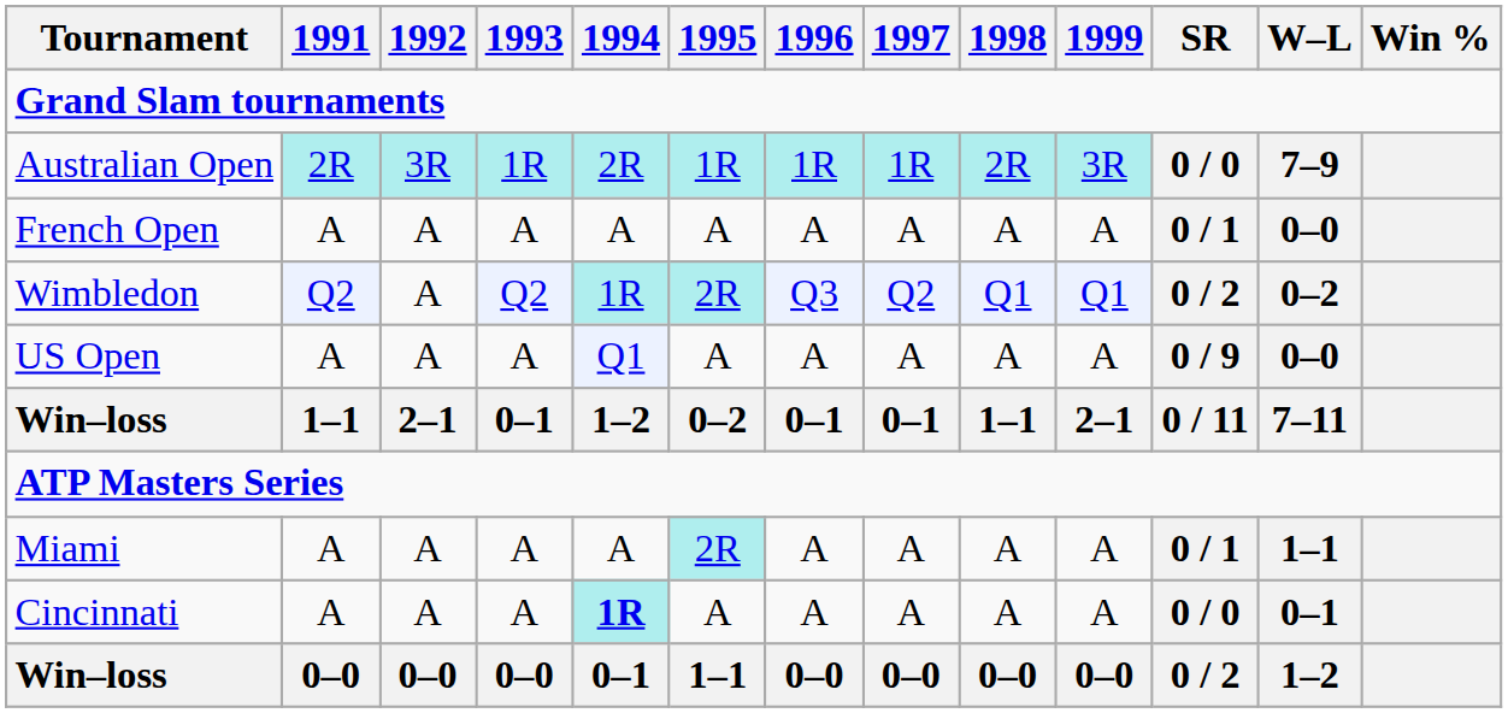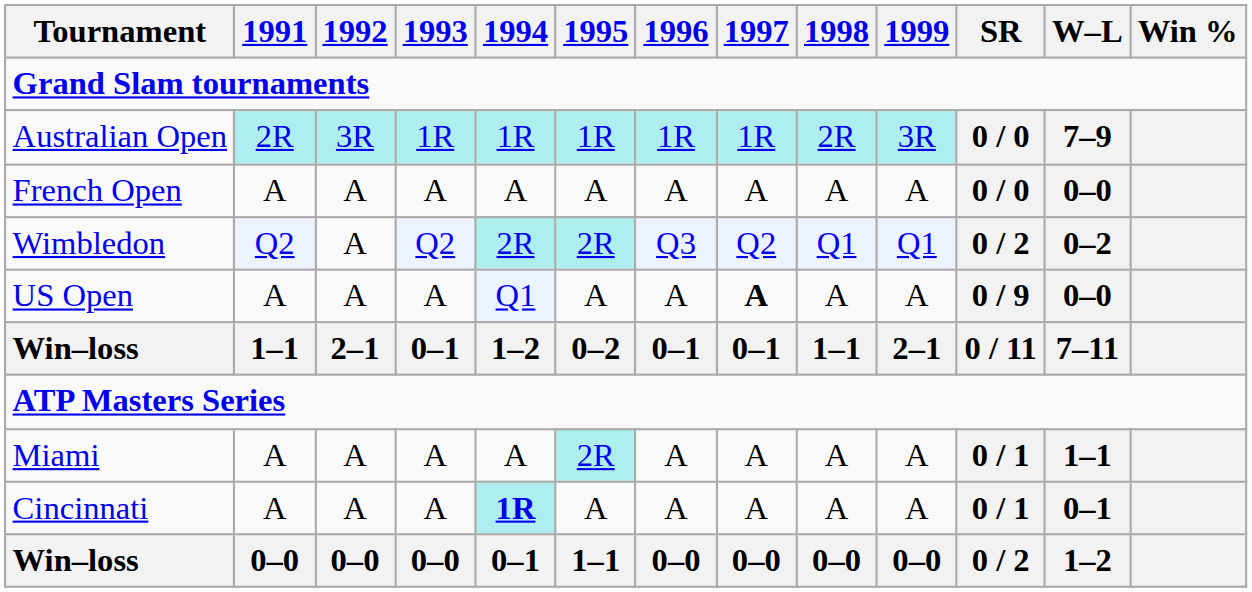 <table class=wikitable style=text-align:center;font-size:97%>
 <tr>
 <th>Tournament</th>
 <th><a href='#'>1991</a></th>
 <th><a href='#'>1992</a></th>
 <th><a href='#'>1993</a></th>
 <th><a href='#'>1994</a></th>
 <th><a href='#'>1995</a></th>
 <th><a href='#'>1996</a></th>
 <th><a href='#'>1997</a></th>
 <th><a href='#'>1998</a></th>
 <th><a href='#'>1999</a></th>
 <th>SR</th>
 <th>W–L</th>
 <th>Win %</th>
 </tr>
 <tr>
 <td colspan=23 align=left><strong><a href='#'>Grand Slam tournaments</a></strong></td>
 </tr>
 <tr>
 <td align=left><a href='#'>Australian Open</a></td>
 <td bgcolor=afeeee><a href='#'>2R</a></td>
 <td bgcolor=afeeee><a href='#'>3R</a></td>
 <td bgcolor=afeeee><a href='#'>1R</a></td>
-<td bgcolor=afeeee><a href='#'>2R</a></td>
+<td bgcolor=afeeee><a href='#'>1R</a></td>
 <td bgcolor=afeeee><a href='#'>1R</a></td>
 <td bgcolor=afeeee><a href='#'>1R</a></td>
 <td bgcolor=afeeee><a href='#'>1R</a></td>
 <td bgcolor=afeeee><a href='#'>2R</a></td>
 <td bgcolor=afeeee><a href='#'>3R</a></td>
 <th>0 / 0</th>
 <th>7–9</th>
 <th></th>
 </tr>
 <tr>
 <td align=left><a href='#'>French Open</a></td>
 <td>A</td>
 <td>A</td>
 <td>A</td>
 <td>A</td>
 <td>A</td>
 <td>A</td>
 <td>A</td>
 <td>A</td>
 <td>A</td>
-<th>0 / 1</th>
+<th>0 / 0</th>
 <th>0–0</th>
 <th></th>
 </tr>
 <tr>
 <td align=left><a href='#'>Wimbledon</a></td>
 <td bgcolor=ecf2ff><a href='#'>Q2</a></td>
 <td>A</td>
 <td bgcolor=ecf2ff><a href='#'>Q2</a></td>
-<td bgcolor=afeeee><a href='#'>1R</a></td>
+<td bgcolor=afeeee><a href='#'>2R</a></td>
 <td bgcolor=afeeee><a href='#'>2R</a></td>
 <td bgcolor=ecf2ff><a href='#'>Q3</a></td>
 <td bgcolor=ecf2ff><a href='#'>Q2</a></td>
 <td bgcolor=ecf2ff><a href='#'>Q1</a></td>
 <td bgcolor=ecf2ff><a href='#'>Q1</a></td>
 <th>0 / 2</th>
 <th>0–2</th>
 <th></th>
 </tr>
 <tr>
 <td align=left><a href='#'>US Open</a></td>
 <td>A</td>
 <td>A</td>
 <td>A</td>
 <td bgcolor=ecf2ff><a href='#'>Q1</a></td>
 <td>A</td>
 <td>A</td>
-<td>A</td>
+<td><strong>A</strong></td>
 <td>A</td>
 <td>A</td>
 <th>0 / 9</th>
 <th>0–0</th>
 <th></th>
 </tr>
 <tr>
 <th style=text-align:left>Win–loss</th>
 <th>1–1</th>
 <th>2–1</th>
 <th>0–1</th>
 <th>1–2</th>
 <th>0–2</th>
 <th>0–1</th>
 <th>0–1</th>
 <th>1–1</th>
 <th>2–1</th>
 <th>0 / 11</th>
 <th>7–11</th>
 <th></th>
 </tr>
 <tr>
 <td colspan=23 align=left><strong><a href='#'>ATP Masters Series</a></strong></td>
 </tr>
 <tr>
 <td align=left><a href='#'>Miami</a></td>
 <td>A</td>
 <td>A</td>
 <td>A</td>
 <td>A</td>
 <td bgcolor=afeeee><a href='#'>2R</a></td>
 <td>A</td>
 <td>A</td>
 <td>A</td>
 <td>A</td>
 <th>0 / 1</th>
 <th>1–1</th>
 <th></th>
 </tr>
 <tr>
 <td align=left><a href='#'>Cincinnati</a></td>
 <td>A</td>
 <td>A</td>
 <td>A</td>
 <td bgcolor=afeeee><strong><a href='#'>1R</a></strong></td>
 <td>A</td>
 <td>A</td>
 <td>A</td>
 <td>A</td>
 <td>A</td>
-<th>0 / 0</th>
+<th>0 / 1</th>
 <th>0–1</th>
 <th></th>
 </tr>
 <tr>
 <th style=text-align:left>Win–loss</th>
 <th>0–0</th>
 <th>0–0</th>
 <th>0–0</th>
 <th>0–1</th>
 <th>1–1</th>
 <th>0–0</th>
 <th>0–0</th>
 <th>0–0</th>
 <th>0–0</th>
 <th>0 / 2</th>
 <th>1–2</th>
 <th></th>
 </tr>
 </table>
